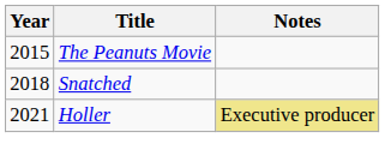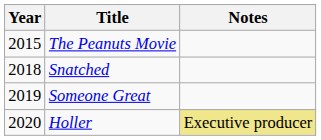 <table class="wikitable plainrowheaders sortable" style="margin-right: 0;">
 <tr>
 <th scope="col">Year</th>
 <th scope="col">Title</th>
 <th scope="col" class=unsortable>Notes</th>
 </tr>
 <tr>
 <td>2015</td>
 <td><em><a href='#'>The Peanuts Movie</a></em></td>
 <td></td>
 </tr>
 <tr>
 <td>2018</td>
 <td><em><a href='#'>Snatched</a></em></td>
 <td></td>
 </tr>
 <tr>
-<td>2021</td>
+<td>2019</td>
+<td><em><a href='#'>Someone Great</a></em></td>
+<td></td>
+</tr>
+<tr>
+<td>2020</td>
 <td><em><a href='#'>Holler</a></em></td>
 <td style="background: khaki;">Executive producer</td>
 </tr>
 </table>
